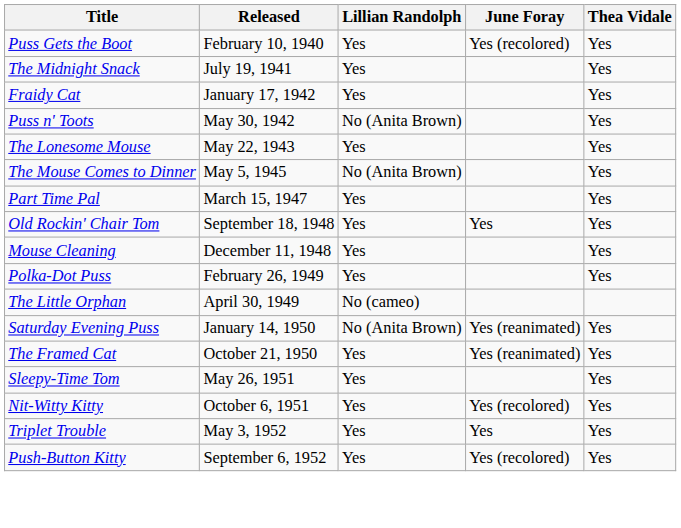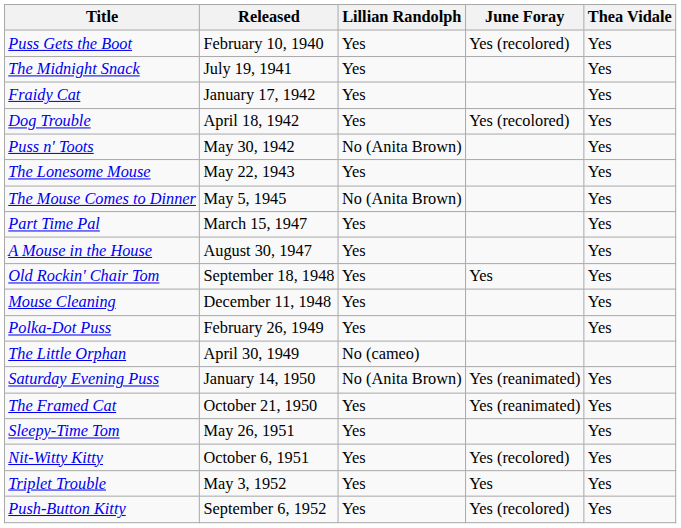 <table class="wikitable sortable">
 <tr>
 <th>Title</th>
 <th>Released</th>
 <th>Lillian Randolph</th>
 <th>June Foray</th>
 <th>Thea Vidale</th>
 </tr>
 <tr>
 <td><em><a href='#'>Puss Gets the Boot</a></em></td>
 <td>February 10, 1940</td>
 <td>Yes</td>
 <td>Yes (recolored)</td>
 <td>Yes</td>
 </tr>
 <tr>
 <td><em><a href='#'>The Midnight Snack</a></em></td>
 <td>July 19, 1941</td>
 <td>Yes</td>
 <td></td>
 <td>Yes</td>
 </tr>
 <tr>
 <td><em><a href='#'>Fraidy Cat</a></em></td>
 <td>January 17, 1942</td>
 <td>Yes</td>
 <td></td>
 <td>Yes</td>
 </tr>
 <tr>
+<td><em><a href='#'>Dog Trouble</a></em></td>
+<td>April 18, 1942</td>
+<td>Yes</td>
+<td>Yes (recolored)</td>
+<td>Yes</td>
+</tr>
+<tr>
 <td><em><a href='#'>Puss n' Toots</a></em></td>
 <td>May 30, 1942</td>
 <td>No (Anita Brown)</td>
 <td></td>
 <td>Yes</td>
 </tr>
 <tr>
 <td><em><a href='#'>The Lonesome Mouse</a></em></td>
 <td>May 22, 1943</td>
 <td>Yes</td>
 <td></td>
 <td>Yes</td>
 </tr>
 <tr>
 <td><em><a href='#'>The Mouse Comes to Dinner</a></em></td>
 <td>May 5, 1945</td>
 <td>No (Anita Brown)</td>
 <td></td>
 <td>Yes</td>
 </tr>
 <tr>
 <td><em><a href='#'>Part Time Pal</a></em></td>
 <td>March 15, 1947</td>
+<td>Yes</td>
+<td></td>
+<td>Yes</td>
+</tr>
+<tr>
+<td><em><a href='#'>A Mouse in the House</a></em></td>
+<td>August 30, 1947</td>
 <td>Yes</td>
 <td></td>
 <td>Yes</td>
 </tr>
 <tr>
 <td><em><a href='#'>Old Rockin' Chair Tom</a></em></td>
 <td>September 18, 1948</td>
 <td>Yes</td>
 <td>Yes</td>
 <td>Yes</td>
 </tr>
 <tr>
 <td><em><a href='#'>Mouse Cleaning</a></em></td>
 <td>December 11, 1948</td>
 <td>Yes</td>
 <td></td>
 <td>Yes</td>
 </tr>
 <tr>
 <td><em><a href='#'>Polka-Dot Puss</a></em></td>
 <td>February 26, 1949</td>
 <td>Yes</td>
 <td></td>
 <td>Yes</td>
 </tr>
 <tr>
 <td><em><a href='#'>The Little Orphan</a></em></td>
 <td>April 30, 1949</td>
 <td>No (cameo)</td>
 <td></td>
 <td></td>
 </tr>
 <tr>
 <td><em><a href='#'>Saturday Evening Puss</a></em></td>
 <td>January 14, 1950</td>
 <td>No (Anita Brown)</td>
 <td>Yes (reanimated)</td>
 <td>Yes</td>
 </tr>
 <tr>
 <td><em><a href='#'>The Framed Cat</a></em></td>
 <td>October 21, 1950</td>
 <td>Yes</td>
 <td>Yes (reanimated)</td>
 <td>Yes</td>
 </tr>
 <tr>
 <td><em><a href='#'>Sleepy-Time Tom</a></em></td>
 <td>May 26, 1951</td>
 <td>Yes</td>
 <td></td>
 <td>Yes</td>
 </tr>
 <tr>
 <td><em><a href='#'>Nit-Witty Kitty</a></em></td>
 <td>October 6, 1951</td>
 <td>Yes</td>
 <td>Yes (recolored)</td>
 <td>Yes</td>
 </tr>
 <tr>
 <td><em><a href='#'>Triplet Trouble</a></em></td>
 <td>May 3, 1952</td>
 <td>Yes</td>
 <td>Yes</td>
 <td>Yes</td>
 </tr>
 <tr>
 <td><em><a href='#'>Push-Button Kitty</a></em></td>
 <td>September 6, 1952</td>
 <td>Yes</td>
 <td>Yes (recolored)</td>
 <td>Yes</td>
 </tr>
 </table>
